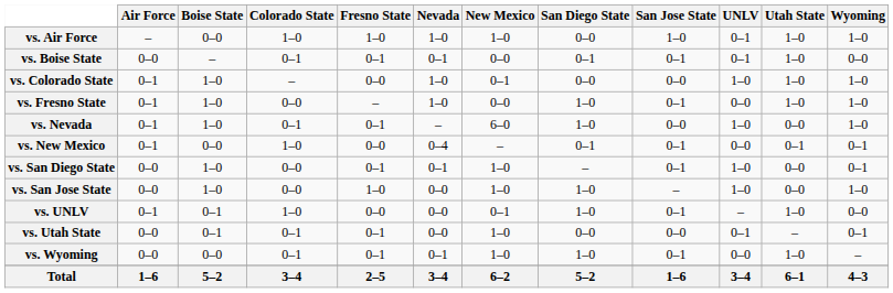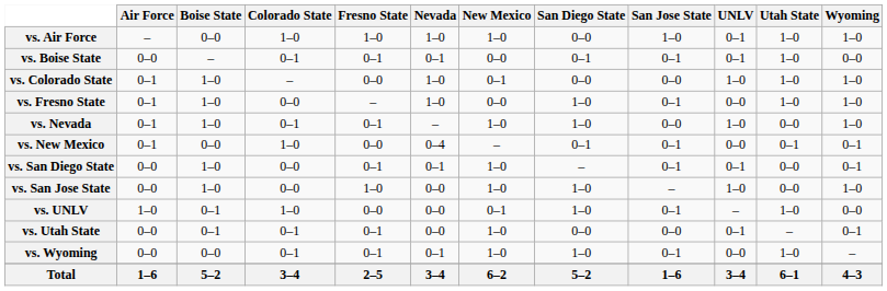 <table class="wikitable" style="white-space:nowrap;font-size:90%;">
 <tr>
 <th colspan=1 style="background:white; border-top-style:hidden; border-left-style:hidden;"   width=110> </th>
 <th style=>Air Force</th>
 <th style=>Boise State</th>
 <th style=>Colorado State</th>
 <th style=>Fresno State</th>
 <th style=>Nevada</th>
 <th style=>New Mexico</th>
 <th style=>San Diego State</th>
 <th style=>San Jose State</th>
 <th style=>UNLV</th>
 <th style=>Utah State</th>
 <th style=>Wyoming</th>
 </tr>
 <tr style="text-align:center;">
 <th>vs. Air Force</th>
 <td>–</td>
 <td>0–0</td>
 <td>1–0</td>
 <td>1–0</td>
 <td>1–0</td>
 <td>1–0</td>
 <td>0–0</td>
 <td>1–0</td>
 <td>0–1</td>
 <td>1–0</td>
 <td>1–0</td>
 </tr>
 <tr style="text-align:center;">
 <th>vs. Boise State</th>
 <td>0–0</td>
 <td>–</td>
 <td>0–1</td>
 <td>0–1</td>
 <td>0–1</td>
 <td>0–0</td>
 <td>0–1</td>
 <td>0–1</td>
 <td>0–1</td>
 <td>1–0</td>
 <td>0–0</td>
 </tr>
 <tr style="text-align:center;">
 <th>vs. Colorado State</th>
 <td>0–1</td>
 <td>1–0</td>
 <td>–</td>
 <td>0–0</td>
 <td>1–0</td>
 <td>0–1</td>
 <td>0–0</td>
 <td>0–0</td>
 <td>1–0</td>
 <td>1–0</td>
 <td>1–0</td>
 </tr>
 <tr style="text-align:center;">
 <th>vs. Fresno State</th>
 <td>0–1</td>
 <td>1–0</td>
 <td>0–0</td>
 <td>–</td>
 <td>1–0</td>
 <td>0–0</td>
 <td>1–0</td>
 <td>0–1</td>
 <td>0–0</td>
 <td>1–0</td>
 <td>1–0</td>
 </tr>
 <tr style="text-align:center;">
 <th>vs. Nevada</th>
 <td>0–1</td>
 <td>1–0</td>
 <td>0–1</td>
 <td>0–1</td>
 <td>–</td>
-<td>6–0</td>
+<td>1–0</td>
 <td>1–0</td>
 <td>0–0</td>
 <td>1–0</td>
 <td>0–0</td>
 <td>1–0</td>
 </tr>
 <tr style="text-align:center;">
 <th>vs. New Mexico</th>
 <td>0–1</td>
 <td>0–0</td>
 <td>1–0</td>
 <td>0–0</td>
 <td>0–4</td>
 <td>–</td>
 <td>0–1</td>
 <td>0–1</td>
 <td>0–0</td>
 <td>0–1</td>
 <td>0–1</td>
 </tr>
 <tr style="text-align:center;">
 <th>vs. San Diego State</th>
 <td>0–0</td>
 <td>1–0</td>
 <td>0–0</td>
 <td>0–1</td>
 <td>0–1</td>
 <td>1–0</td>
 <td>–</td>
 <td>0–1</td>
-<td>1–0</td>
+<td>0–1</td>
 <td>0–0</td>
 <td>0–1</td>
 </tr>
 <tr style="text-align:center;">
 <th>vs. San Jose State</th>
 <td>0–0</td>
 <td>1–0</td>
 <td>0–0</td>
 <td>1–0</td>
 <td>0–0</td>
 <td>1–0</td>
 <td>1–0</td>
 <td>–</td>
 <td>1–0</td>
 <td>0–0</td>
 <td>1–0</td>
 </tr>
 <tr style="text-align:center;">
 <th>vs. UNLV</th>
-<td>0–1</td>
+<td>1–0</td>
 <td>0–1</td>
 <td>1–0</td>
 <td>0–0</td>
 <td>0–0</td>
 <td>0–1</td>
 <td>1–0</td>
 <td>0–1</td>
 <td>–</td>
 <td>1–0</td>
 <td>0–0</td>
 </tr>
 <tr style="text-align:center;">
 <th>vs. Utah State</th>
 <td>0–0</td>
 <td>0–1</td>
 <td>0–1</td>
 <td>0–1</td>
 <td>0–0</td>
 <td>1–0</td>
 <td>0–0</td>
 <td>0–0</td>
 <td>0–1</td>
 <td>–</td>
 <td>0–1</td>
 </tr>
 <tr style="text-align:center;">
 <th>vs. Wyoming</th>
 <td>0–0</td>
 <td>0–0</td>
 <td>0–1</td>
 <td>0–1</td>
 <td>0–1</td>
 <td>1–0</td>
 <td>1–0</td>
 <td>0–1</td>
 <td>0–0</td>
 <td>1–0</td>
 <td>–</td>
 </tr>
 <tr style="text-align:center;">
 </tr>
 <tr style="text-align:center;">
 <th>Total</th>
 <th>1–6</th>
 <th>5–2</th>
 <th>3–4</th>
 <th>2–5</th>
 <th>3–4</th>
 <th>6–2</th>
 <th>5–2</th>
 <th>1–6</th>
 <th>3–4</th>
 <th>6–1</th>
 <th>4–3</th>
 </tr>
 </table>
